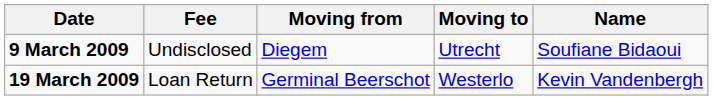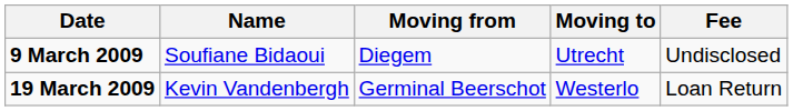 <table class="wikitable sortable">
 <tr>
 <th>Date</th>
-<th>Fee</th>
+<th>Name</th>
 <th>Moving from</th>
 <th>Moving to</th>
-<th>Name</th>
+<th>Fee</th>
 </tr>
 <tr>
 <td><strong>9 March 2009</strong></td>
-<td>Undisclosed </td>
+<td> <a href='#'>Soufiane Bidaoui</a></td>
 <td><a href='#'>Diegem</a></td>
 <td> <a href='#'>Utrecht</a></td>
-<td> <a href='#'>Soufiane Bidaoui</a></td>
+<td>Undisclosed </td>
 </tr>
 <tr>
 <td><strong>19 March 2009</strong></td>
-<td>Loan Return </td>
+<td><a href='#'>Kevin Vandenbergh</a></td>
 <td><a href='#'>Germinal Beerschot</a></td>
 <td><a href='#'>Westerlo</a></td>
-<td><a href='#'>Kevin Vandenbergh</a></td>
+<td>Loan Return </td>
 </tr>
 </table>
